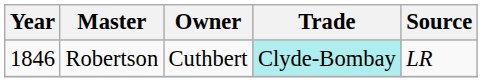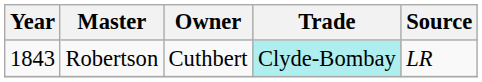 <table class=" wikitable">
 <tr>
 <th>Year</th>
 <th>Master</th>
 <th>Owner</th>
 <th>Trade</th>
 <th>Source</th>
 </tr>
 <tr>
-<td>1846</td>
+<td>1843</td>
 <td>Robertson</td>
 <td>Cuthbert</td>
 <td style="background: paleturquoise;">Clyde-Bombay</td>
 <td><em>LR</em></td>
 </tr>
 <tr>
 </tr>
 </table>
